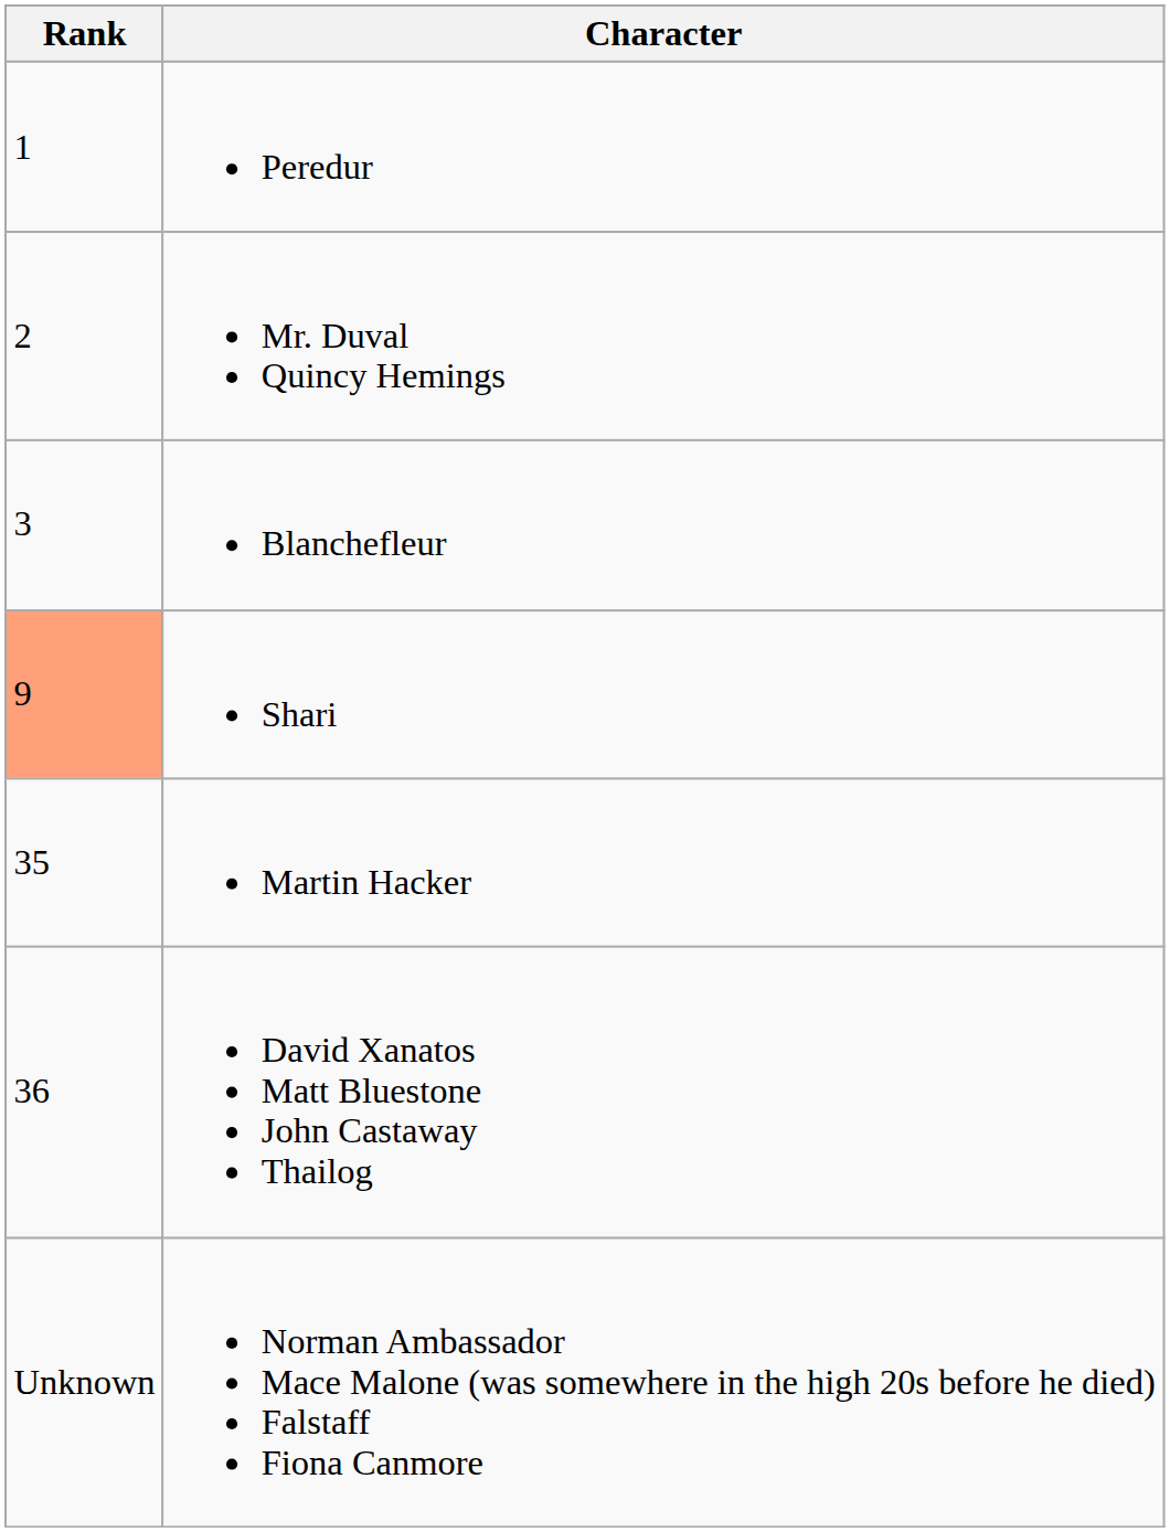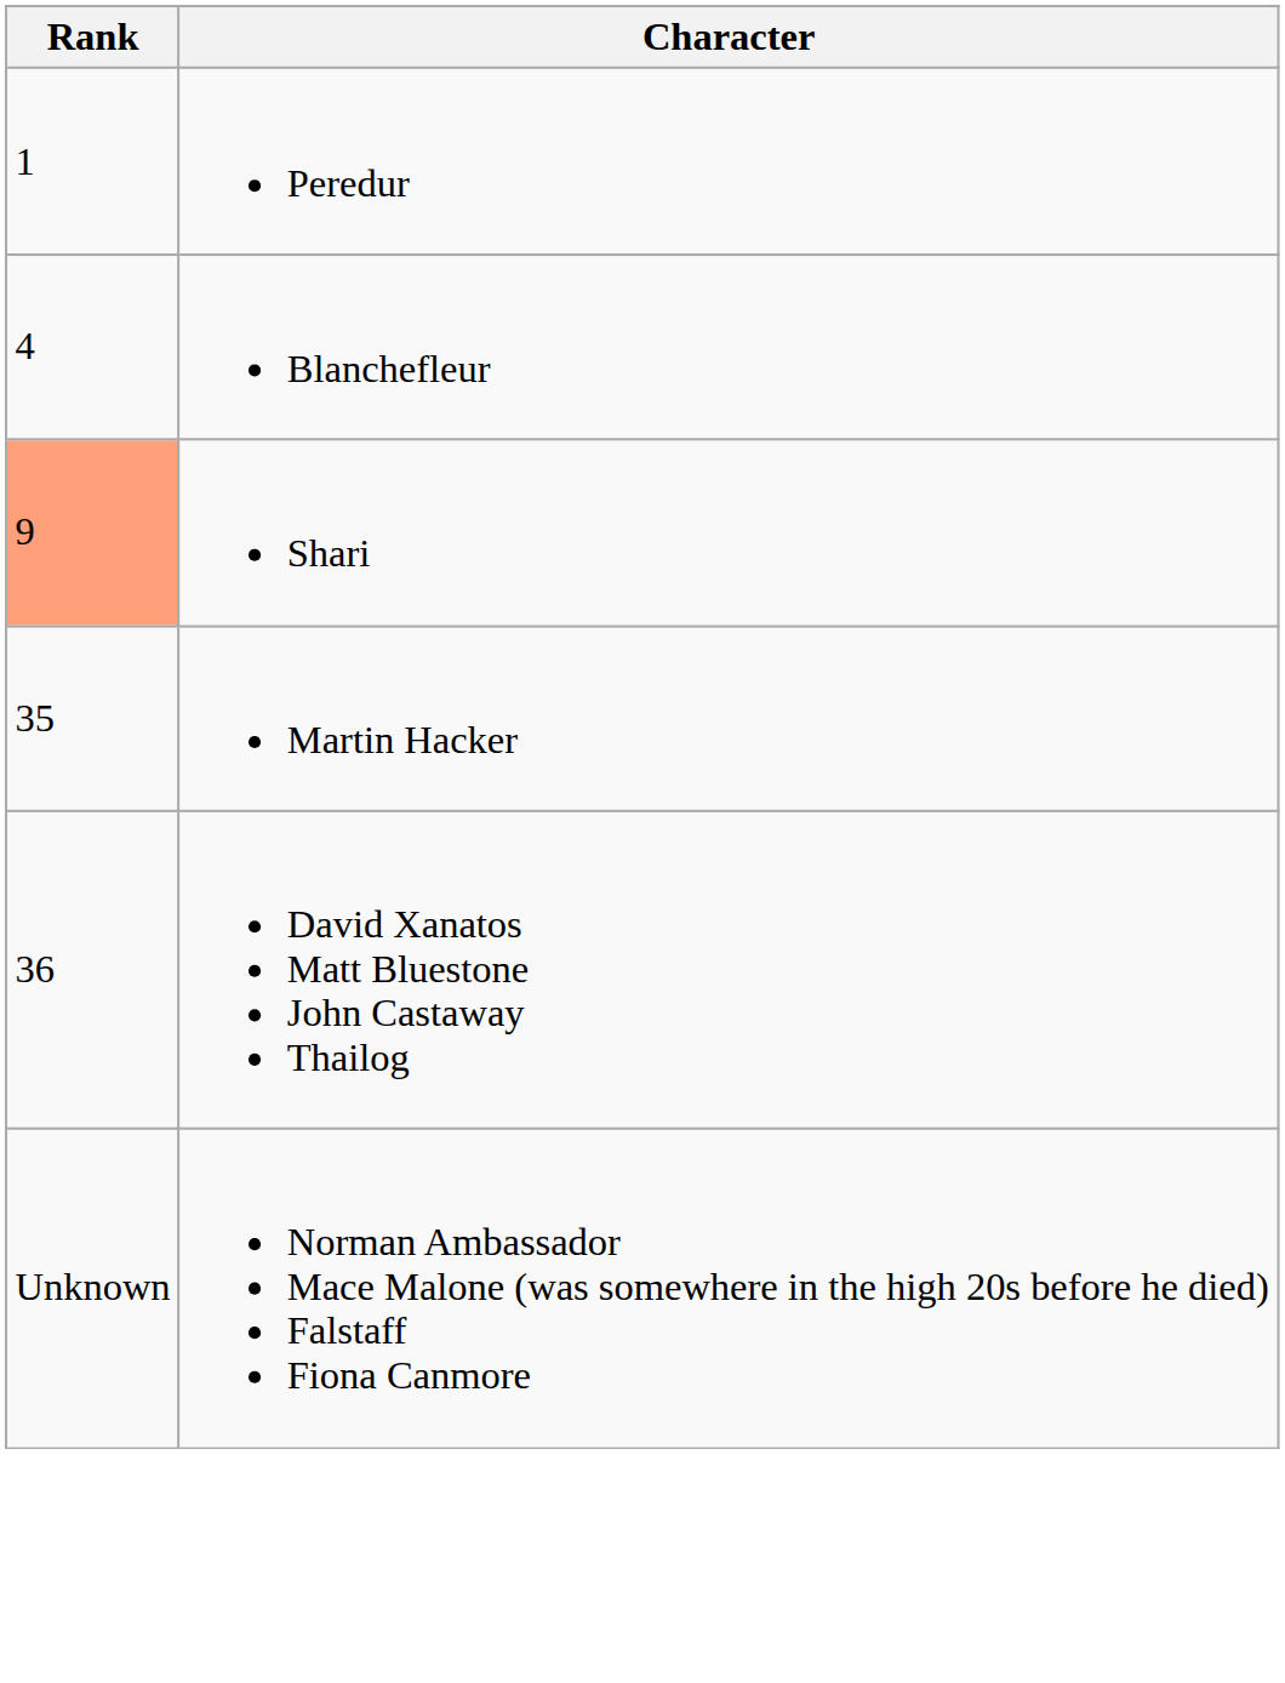 <table class="wikitable">
 <tr>
 <th>Rank</th>
 <th>Character</th>
 </tr>
 <tr>
 <td>1</td>
 <td><br><ul><li>Peredur</li></ul></td>
 </tr>
 <tr>
-<td>2</td>
-<td><br><ul><li>Mr. Duval</li><li>Quincy Hemings</li></ul></td>
-</tr>
-<tr>
-<td>3</td>
+<td>4</td>
 <td><br><ul><li>Blanchefleur</li></ul></td>
 </tr>
 <tr>
 <td style="background: lightsalmon;">9</td>
 <td><br><ul><li>Shari</li></ul></td>
 </tr>
 <tr>
 <td>35</td>
 <td><br><ul><li>Martin Hacker</li></ul></td>
 </tr>
 <tr>
 <td>36</td>
 <td><br><ul><li>David Xanatos</li><li>Matt Bluestone</li><li>John Castaway</li><li>Thailog</li></ul></td>
 </tr>
 <tr>
 <td>Unknown</td>
 <td><br><ul><li>Norman Ambassador</li><li>Mace Malone (was somewhere in the high 20s before he died)</li><li>Falstaff</li><li>Fiona Canmore</li></ul></td>
 </tr>
 </table>
